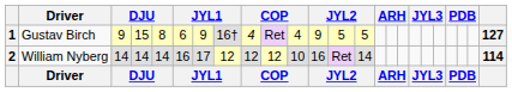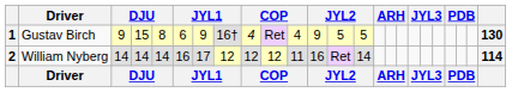 <table align=left| class="wikitable" style="font-size: 85%; text-align: center">
 <tr valign="top">
 <th valign="middle"></th>
 <th valign="middle">Driver</th>
 <th colspan=3><a href='#'>DJU</a></th>
 <th colspan=3><a href='#'>JYL1</a></th>
 <th colspan=3><a href='#'>COP</a></th>
 <th colspan=3><a href='#'>JYL2</a></th>
 <th colspan=3><a href='#'>ARH</a></th>
 <th colspan=3><a href='#'>JYL3</a></th>
 <th colspan=3><a href='#'>PDB</a></th>
 <th valign="middle"></th>
 </tr>
 <tr>
 <th>1</th>
 <td align="left"> Gustav Birch</td>
 <td style="background:#ffffbf;">9</td>
 <td style="background:#ffffbf;">15</td>
 <td style="background:#ffffbf;">8</td>
 <td style="background:#ffffbf;">6</td>
 <td style="background:#ffffbf;">9</td>
 <td style="background:#dfdfdf;">16†</td>
 <td style="background:#ffffbf;"><em>4</em></td>
 <td style="background:#efcfff;">Ret</td>
 <td style="background:#ffffbf;">4</td>
 <td style="background:#ffffbf;">9</td>
 <td style="background:#ffffbf;">5</td>
 <td style="background:#ffffbf;">5</td>
 <td></td>
 <td></td>
 <td></td>
 <td></td>
 <td></td>
 <td></td>
 <td></td>
 <td></td>
 <td></td>
-<th>127</th>
+<th>130</th>
 </tr>
 <tr>
 <th>2</th>
 <td align="left"> William Nyberg</td>
 <td style="background:#dfdfdf;">14</td>
 <td style="background:#dfdfdf;">14</td>
 <td style="background:#dfdfdf;">14</td>
 <td style="background:#dfdfdf;">16</td>
 <td style="background:#dfdfdf;">17</td>
 <td style="background:#ffffbf;">12</td>
 <td style="background:#dfdfdf;">12</td>
 <td style="background:#ffffbf;">12</td>
-<td style="background:#dfdfdf;">10</td>
+<td style="background:#dfdfdf;">11</td>
 <td style="background:#dfdfdf;">16</td>
 <td style="background:#efcfff;">Ret</td>
 <td style="background:#dfdfdf;">14</td>
 <td></td>
 <td></td>
 <td></td>
 <td></td>
 <td></td>
 <td></td>
 <td></td>
 <td></td>
 <td></td>
 <th>114</th>
 </tr>
 <tr valign="top">
 <th valign="middle"></th>
 <th valign="middle">Driver</th>
 <th colspan=3><a href='#'>DJU</a></th>
 <th colspan=3><a href='#'>JYL1</a></th>
 <th colspan=3><a href='#'>COP</a></th>
 <th colspan=3><a href='#'>JYL2</a></th>
 <th colspan=3><a href='#'>ARH</a></th>
 <th colspan=3><a href='#'>JYL3</a></th>
 <th colspan=3><a href='#'>PDB</a></th>
 <th valign="middle"></th>
 </tr>
 </table>
